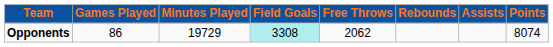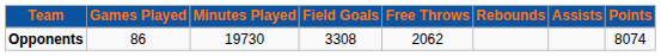 <table class="wikitable">
 <tr>
 <th style="color:#FF7518; background:#0953a0;">Team</th>
 <th style="color:#FF7518; background:#0953a0;">Games Played</th>
 <th style="color:#FF7518; background:#0953a0;">Minutes Played</th>
 <th style="color:#FF7518; background:#0953a0;">Field Goals</th>
 <th style="color:#FF7518; background:#0953a0;">Free Throws</th>
 <th style="color:#FF7518; background:#0953a0;">Rebounds</th>
 <th style="color:#FF7518; background:#0953a0;">Assists</th>
 <th style="color:#FF7518; background:#0953a0;">Points</th>
 </tr>
 <tr align="center">
 <td><strong>Opponents</strong></td>
 <td>86</td>
-<td>19729</td>
-<td style="background: paleturquoise;">3308</td>
+<td>19730</td>
+<td>3308</td>
 <td>2062</td>
 <td></td>
 <td></td>
 <td>8074</td>
 </tr>
 </table>
